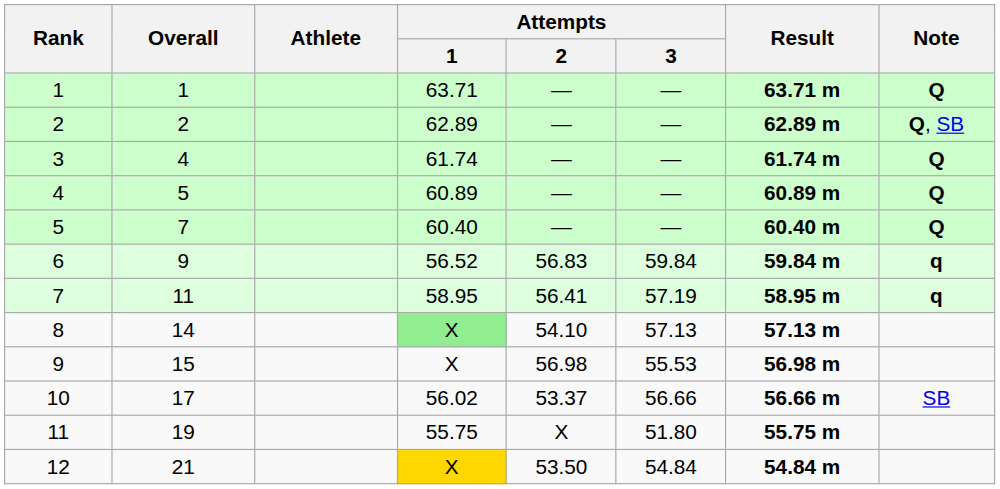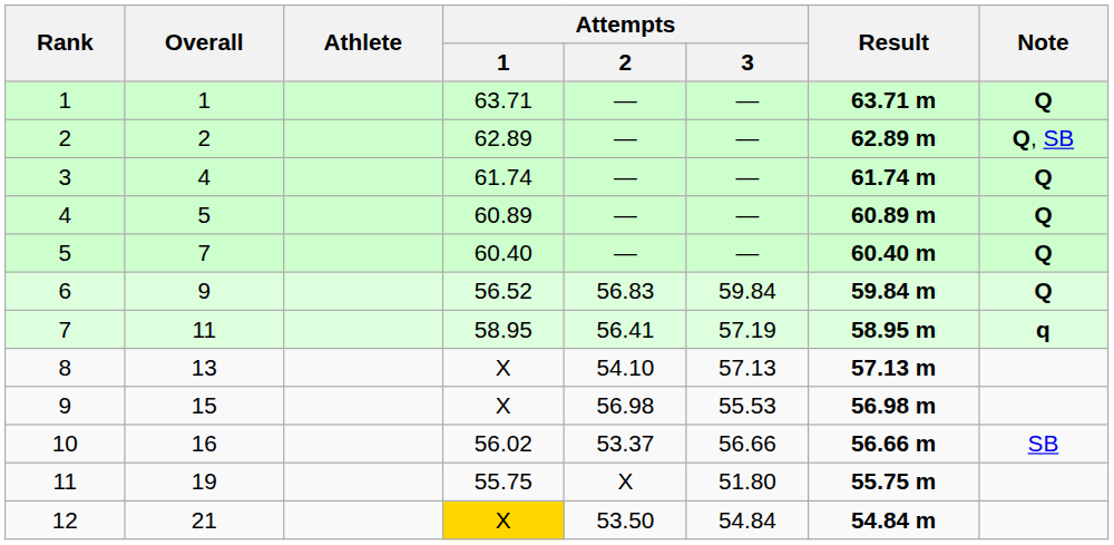 <table class="wikitable" style=" text-align:center; font-size:110%;" width="95%">
 <tr>
 <th rowspan="2">Rank</th>
 <th rowspan="2">Overall</th>
 <th rowspan="2">Athlete</th>
 <th colspan="3">Attempts</th>
 <th rowspan="2">Result</th>
 <th rowspan="2">Note</th>
 </tr>
 <tr>
 <th>1</th>
 <th>2</th>
 <th>3</th>
 </tr>
 <tr bgcolor=#CCFFCC>
 <td>1</td>
 <td>1</td>
 <td align=left></td>
 <td>63.71</td>
 <td>—</td>
 <td>—</td>
 <td><strong>63.71 m</strong></td>
 <td><strong>Q</strong></td>
 </tr>
 <tr bgcolor=#CCFFCC>
 <td>2</td>
 <td>2</td>
 <td align=left></td>
 <td>62.89</td>
 <td>—</td>
 <td>—</td>
 <td><strong>62.89 m</strong></td>
 <td><strong>Q</strong>, <a href='#'>SB</a></td>
 </tr>
 <tr bgcolor=#CCFFCC>
 <td>3</td>
 <td>4</td>
 <td align=left></td>
 <td>61.74</td>
 <td>—</td>
 <td>—</td>
 <td><strong>61.74 m</strong></td>
 <td><strong>Q</strong></td>
 </tr>
 <tr bgcolor=#CCFFCC>
 <td>4</td>
 <td>5</td>
 <td align=left></td>
 <td>60.89</td>
 <td>—</td>
 <td>—</td>
 <td><strong>60.89 m</strong></td>
 <td><strong>Q</strong></td>
 </tr>
 <tr bgcolor=#CCFFCC>
 <td>5</td>
 <td>7</td>
 <td align=left></td>
 <td>60.40</td>
 <td>—</td>
 <td>—</td>
 <td><strong>60.40 m</strong></td>
 <td><strong>Q</strong></td>
 </tr>
 <tr bgcolor=#DDFFDD>
 <td>6</td>
 <td>9</td>
 <td align=left></td>
 <td>56.52</td>
 <td>56.83</td>
 <td>59.84</td>
 <td><strong>59.84 m</strong></td>
-<td><strong>q</strong></td>
+<td><strong>Q</strong></td>
 </tr>
 <tr bgcolor=#DDFFDD>
 <td>7</td>
 <td>11</td>
 <td align=left></td>
 <td>58.95</td>
 <td>56.41</td>
 <td>57.19</td>
 <td><strong>58.95 m</strong></td>
 <td><strong>q</strong></td>
 </tr>
 <tr>
 <td>8</td>
-<td>14</td>
+<td>13</td>
 <td align=left></td>
-<td style="background: lightgreen;">X</td>
+<td>X</td>
 <td>54.10</td>
 <td>57.13</td>
 <td><strong>57.13 m</strong></td>
 <td></td>
 </tr>
 <tr>
 <td>9</td>
 <td>15</td>
 <td align=left></td>
 <td>X</td>
 <td>56.98</td>
 <td>55.53</td>
 <td><strong>56.98 m</strong></td>
 <td></td>
 </tr>
 <tr>
 <td>10</td>
-<td>17</td>
+<td>16</td>
 <td align=left></td>
 <td>56.02</td>
 <td>53.37</td>
 <td>56.66</td>
 <td><strong>56.66 m</strong></td>
 <td><a href='#'>SB</a></td>
 </tr>
 <tr>
 <td>11</td>
 <td>19</td>
 <td align=left></td>
 <td>55.75</td>
 <td>X</td>
 <td>51.80</td>
 <td><strong>55.75 m</strong></td>
 <td></td>
 </tr>
 <tr>
 <td>12</td>
 <td>21</td>
 <td align=left></td>
 <td style="background: gold;">X</td>
 <td>53.50</td>
 <td>54.84</td>
 <td><strong>54.84 m</strong></td>
 <td></td>
 </tr>
 </table>
